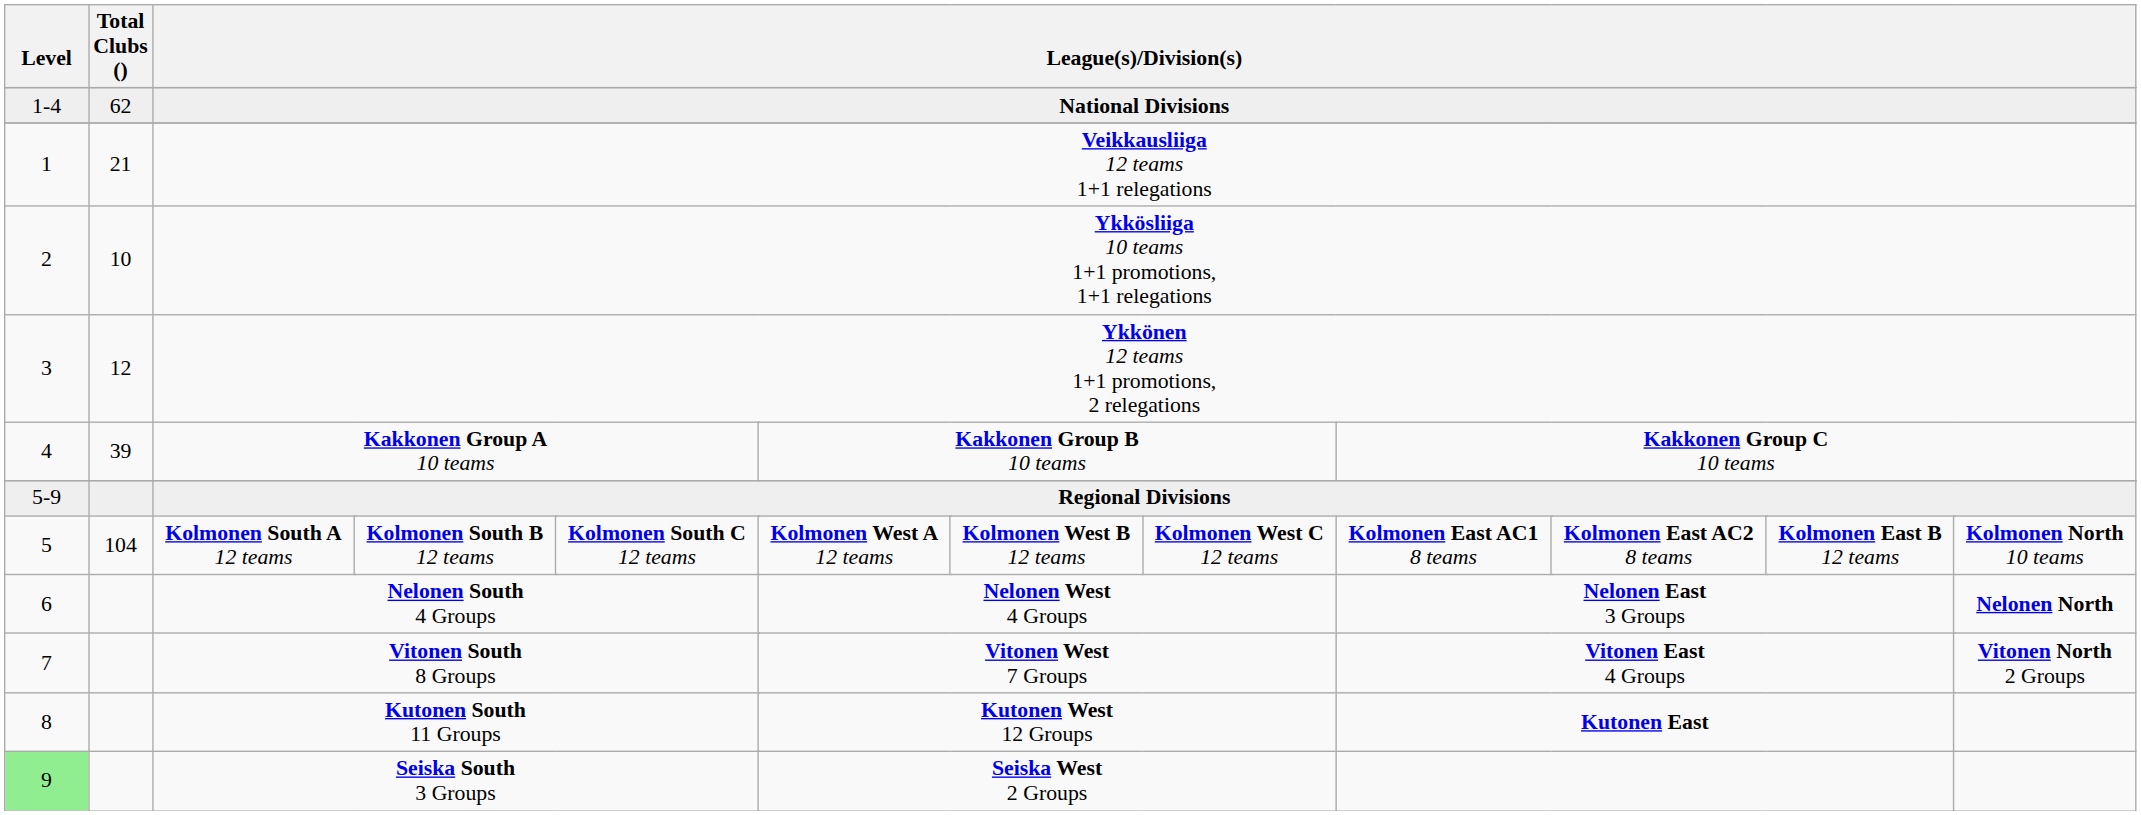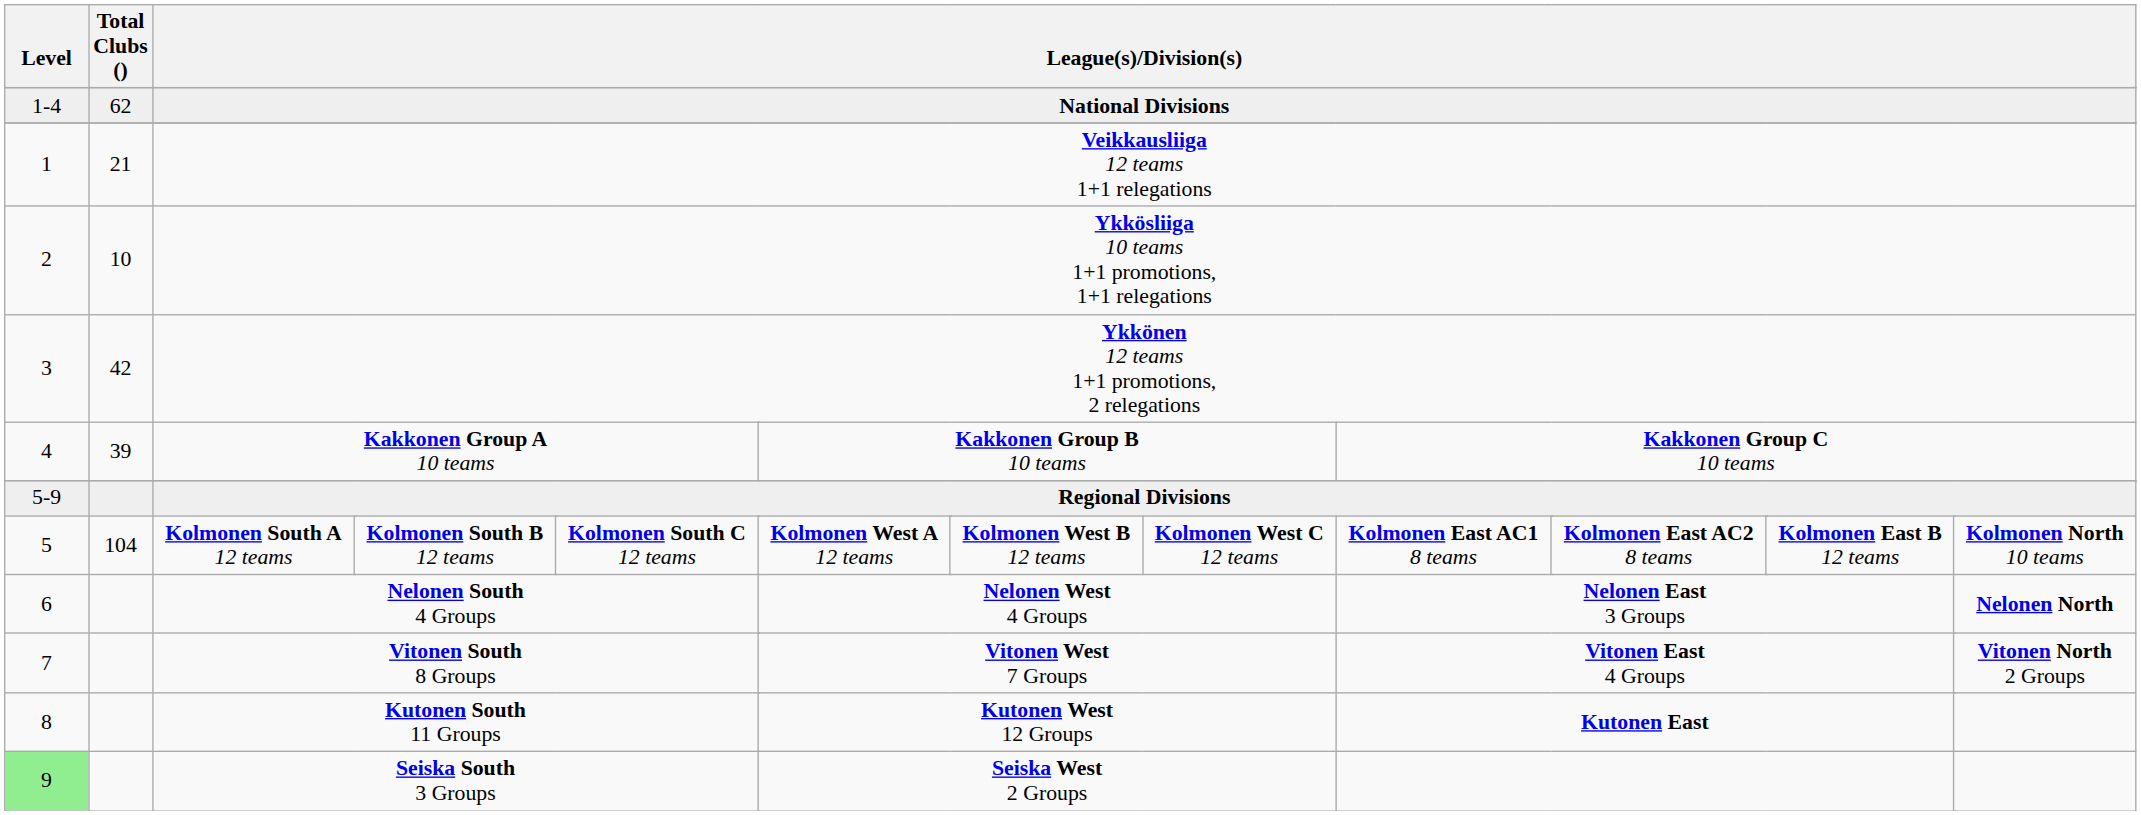 <table class="wikitable" style="text-align: center;">
 <tr>
 <th colspan="1" width="4%"><br>Level</th>
 <th>Total Clubs<br>()</th>
 <th colspan="27" width="96%"><br>League(s)/Division(s)</th>
 </tr>
 <tr>
 </tr>
 <tr style="background:#efefef;">
 <td colspan="1">1-4</td>
 <td colspan="1">62</td>
 <td colspan="27"><strong>National Divisions</strong></td>
 </tr>
 <tr>
 </tr>
 <tr>
 <td>1</td>
 <td>21</td>
 <td colspan="27"><strong><a href='#'>Veikkausliiga</a></strong><br><em>12 teams</em><br>1+1 relegations</td>
 </tr>
 <tr>
 <td>2</td>
 <td>10</td>
 <td colspan="27"><strong><a href='#'>Ykkösliiga</a></strong><br><em>10 teams</em><br>1+1 promotions, <br>1+1 relegations</td>
 </tr>
 <tr>
 <td>3</td>
-<td>12</td>
+<td>42</td>
 <td colspan="27"><strong><a href='#'>Ykkönen</a></strong><br><em>12 teams</em><br>1+1 promotions, <br>2 relegations</td>
 </tr>
 <tr>
 <td>4</td>
 <td>39</td>
 <td colspan="9"><strong><a href='#'>Kakkonen</a> Group A</strong><br><em>10 teams</em></td>
 <td colspan="9"><strong><a href='#'>Kakkonen</a> Group B</strong><br><em>10 teams</em></td>
 <td colspan="9"><strong><a href='#'>Kakkonen</a> Group C</strong><br><em>10 teams</em></td>
 </tr>
 <tr>
 </tr>
 <tr style="background:#efefef;">
 <td colspan="1">5-9</td>
 <td colspan="1"></td>
 <td colspan="27"><strong>Regional Divisions</strong></td>
 </tr>
 <tr>
 <td>5</td>
 <td>104</td>
 <td colspan="3"><strong><a href='#'>Kolmonen</a> South A</strong><br><em>12 teams</em></td>
 <td colspan="3"><strong><a href='#'>Kolmonen</a> South B</strong><br><em>12 teams</em></td>
 <td colspan="3"><strong><a href='#'>Kolmonen</a> South C</strong><br><em>12 teams</em></td>
 <td colspan="3"><strong><a href='#'>Kolmonen</a> West A</strong><br><em>12 teams</em></td>
 <td colspan="3"><strong><a href='#'>Kolmonen</a> West B</strong><br><em>12 teams</em></td>
 <td colspan="3"><strong><a href='#'>Kolmonen</a> West C</strong><br><em>12 teams</em></td>
 <td colspan="2"><strong><a href='#'>Kolmonen</a> East AC1</strong><br><em>8 teams</em></td>
 <td colspan="2"><strong><a href='#'>Kolmonen</a> East AC2</strong><br><em>8 teams</em></td>
 <td colspan="2"><strong><a href='#'>Kolmonen</a> East B</strong><br><em>12 teams</em></td>
 <td colspan="3"><strong><a href='#'>Kolmonen</a> North</strong><br><em>10 teams</em></td>
 </tr>
 <tr>
 <td>6</td>
 <td></td>
 <td colspan="9"><strong><a href='#'>Nelonen</a> South</strong><br>4 Groups</td>
 <td colspan="9"><strong><a href='#'>Nelonen</a> West</strong><br>4 Groups</td>
 <td colspan="6"><strong><a href='#'>Nelonen</a> East</strong><br>3 Groups</td>
 <td colspan="3"><strong><a href='#'>Nelonen</a> North</strong></td>
 </tr>
 <tr>
 <td>7</td>
 <td></td>
 <td colspan="9"><strong><a href='#'>Vitonen</a> South</strong><br>8 Groups</td>
 <td colspan="9"><strong><a href='#'>Vitonen</a> West</strong><br>7 Groups</td>
 <td colspan="6"><strong><a href='#'>Vitonen</a> East</strong><br>4 Groups</td>
 <td colspan="3"><strong><a href='#'>Vitonen</a> North</strong><br>2 Groups</td>
 </tr>
 <tr>
 <td>8</td>
 <td></td>
 <td colspan="9"><strong><a href='#'>Kutonen</a> South</strong><br>11 Groups</td>
 <td colspan="9"><strong><a href='#'>Kutonen</a> West</strong><br>12 Groups</td>
 <td colspan="6"><strong><a href='#'>Kutonen</a> East</strong></td>
 <td colspan="3"></td>
 </tr>
 <tr>
 <td style="background: lightgreen;">9</td>
 <td></td>
 <td colspan="9"><strong><a href='#'>Seiska</a> South</strong><br>3 Groups</td>
 <td colspan="9"><strong><a href='#'>Seiska</a> West</strong><br>2 Groups</td>
 <td colspan="6"></td>
 <td colspan="3"></td>
 </tr>
 </table>
